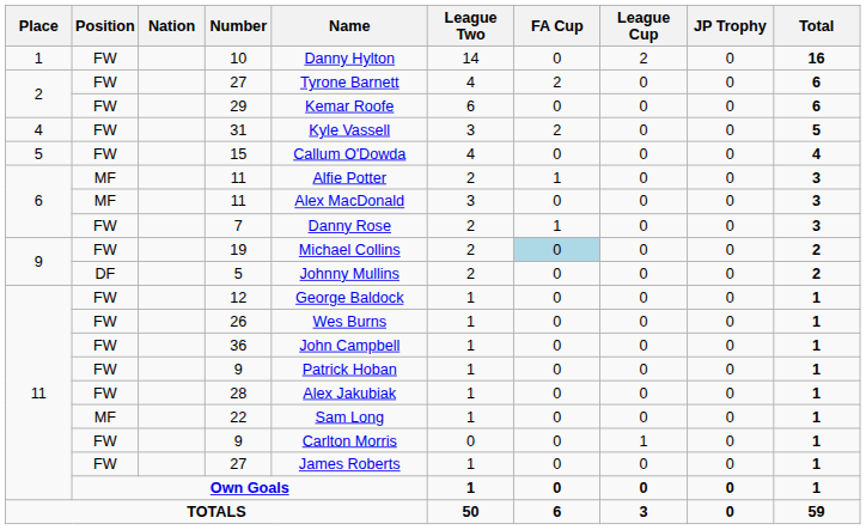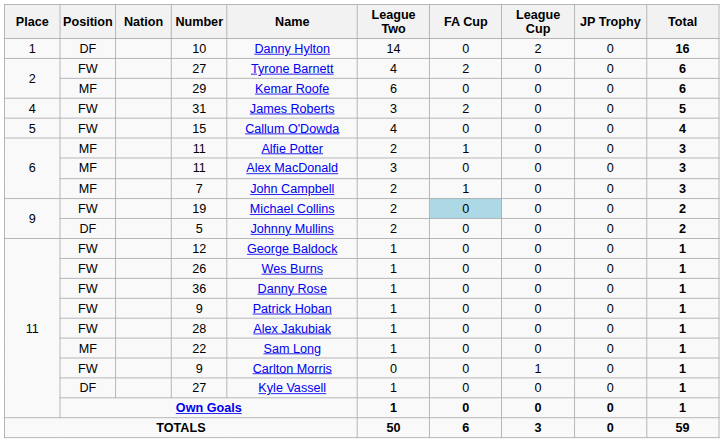 <table class="wikitable" style="font-size: 95%; text-align: center;">
 <tr>
 <th width=60>Place</th>
 <th width=60>Position</th>
 <th width=60>Nation</th>
 <th width=60>Number</th>
 <th width=150>Name</th>
 <th width=80>League Two</th>
 <th width=80>FA Cup</th>
 <th width=80>League Cup</th>
 <th width=80>JP Trophy</th>
 <th width=80>Total</th>
 </tr>
 <tr>
 <td>1</td>
-<td>FW</td>
+<td>DF</td>
 <td></td>
 <td>10</td>
 <td><a href='#'>Danny Hylton</a></td>
 <td>14</td>
 <td>0</td>
 <td>2</td>
 <td>0</td>
 <td><strong>16</strong></td>
 </tr>
 <tr>
 <td rowspan=2>2</td>
 <td>FW</td>
 <td></td>
 <td>27</td>
 <td><a href='#'>Tyrone Barnett</a></td>
 <td>4</td>
 <td>2</td>
 <td>0</td>
 <td>0</td>
 <td><strong>6</strong></td>
 </tr>
 <tr>
-<td>FW</td>
+<td>MF</td>
 <td></td>
 <td>29</td>
 <td><a href='#'>Kemar Roofe</a></td>
 <td>6</td>
 <td>0</td>
 <td>0</td>
 <td>0</td>
 <td><strong>6</strong></td>
 </tr>
 <tr>
 <td>4</td>
 <td>FW</td>
 <td></td>
 <td>31</td>
-<td><a href='#'>Kyle Vassell</a></td>
+<td><a href='#'>James Roberts</a></td>
 <td>3</td>
 <td>2</td>
 <td>0</td>
 <td>0</td>
 <td><strong>5</strong></td>
 </tr>
 <tr>
 <td>5</td>
 <td>FW</td>
 <td></td>
 <td>15</td>
 <td><a href='#'>Callum O'Dowda</a></td>
 <td>4</td>
 <td>0</td>
 <td>0</td>
 <td>0</td>
 <td><strong>4</strong></td>
 </tr>
 <tr>
 <td rowspan=3>6</td>
 <td>MF</td>
 <td></td>
 <td>11</td>
 <td><a href='#'>Alfie Potter</a></td>
 <td>2</td>
 <td>1</td>
 <td>0</td>
 <td>0</td>
 <td><strong>3</strong></td>
 </tr>
 <tr>
 <td>MF</td>
 <td></td>
 <td>11</td>
 <td><a href='#'>Alex MacDonald</a></td>
 <td>3</td>
 <td>0</td>
 <td>0</td>
 <td>0</td>
 <td><strong>3</strong></td>
 </tr>
 <tr>
-<td>FW</td>
+<td>MF</td>
 <td></td>
 <td>7</td>
-<td><a href='#'>Danny Rose</a></td>
+<td><a href='#'>John Campbell</a></td>
 <td>2</td>
 <td>1</td>
 <td>0</td>
 <td>0</td>
 <td><strong>3</strong></td>
 </tr>
 <tr>
 <td rowspan=2>9</td>
 <td>FW</td>
 <td></td>
 <td>19</td>
 <td><a href='#'>Michael Collins</a></td>
 <td>2</td>
 <td style="background: lightblue;">0</td>
 <td>0</td>
 <td>0</td>
 <td><strong>2</strong></td>
 </tr>
 <tr>
 <td>DF</td>
 <td></td>
 <td>5</td>
 <td><a href='#'>Johnny Mullins</a></td>
 <td>2</td>
 <td>0</td>
 <td>0</td>
 <td>0</td>
 <td><strong>2</strong></td>
 </tr>
 <tr>
 <td rowspan=9>11</td>
 <td>FW</td>
 <td></td>
 <td>12</td>
 <td><a href='#'>George Baldock</a></td>
 <td>1</td>
 <td>0</td>
 <td>0</td>
 <td>0</td>
 <td><strong>1</strong></td>
 </tr>
 <tr>
 <td>FW</td>
 <td></td>
 <td>26</td>
 <td><a href='#'>Wes Burns</a></td>
 <td>1</td>
 <td>0</td>
 <td>0</td>
 <td>0</td>
 <td><strong>1</strong></td>
 </tr>
 <tr>
 <td>FW</td>
 <td></td>
 <td>36</td>
-<td><a href='#'>John Campbell</a></td>
+<td><a href='#'>Danny Rose</a></td>
 <td>1</td>
 <td>0</td>
 <td>0</td>
 <td>0</td>
 <td><strong>1</strong></td>
 </tr>
 <tr>
 <td>FW</td>
 <td></td>
 <td>9</td>
 <td><a href='#'>Patrick Hoban</a></td>
 <td>1</td>
 <td>0</td>
 <td>0</td>
 <td>0</td>
 <td><strong>1</strong></td>
 </tr>
 <tr>
 <td>FW</td>
 <td></td>
 <td>28</td>
 <td><a href='#'>Alex Jakubiak</a></td>
 <td>1</td>
 <td>0</td>
 <td>0</td>
 <td>0</td>
 <td><strong>1</strong></td>
 </tr>
 <tr>
 <td>MF</td>
 <td></td>
 <td>22</td>
 <td><a href='#'>Sam Long</a></td>
 <td>1</td>
 <td>0</td>
 <td>0</td>
 <td>0</td>
 <td><strong>1</strong></td>
 </tr>
 <tr>
 <td>FW</td>
 <td></td>
 <td>9</td>
 <td><a href='#'>Carlton Morris</a></td>
 <td>0</td>
 <td>0</td>
 <td>1</td>
 <td>0</td>
 <td><strong>1</strong></td>
 </tr>
 <tr>
-<td>FW</td>
+<td>DF</td>
 <td></td>
 <td>27</td>
-<td><a href='#'>James Roberts</a></td>
+<td><a href='#'>Kyle Vassell</a></td>
 <td>1</td>
 <td>0</td>
 <td>0</td>
 <td>0</td>
 <td><strong>1</strong></td>
 </tr>
 <tr>
 <td colspan=4><strong><a href='#'>Own Goals</a></strong></td>
 <td><strong>1</strong></td>
 <td><strong>0</strong></td>
 <td><strong>0</strong></td>
 <td><strong>0</strong></td>
 <td><strong>1</strong></td>
 </tr>
 <tr>
 <td colspan=5><strong>TOTALS</strong></td>
 <td><strong>50</strong></td>
 <td><strong>6</strong></td>
 <td><strong>3</strong></td>
 <td><strong>0</strong></td>
 <td><strong>59</strong></td>
 </tr>
 </table>
